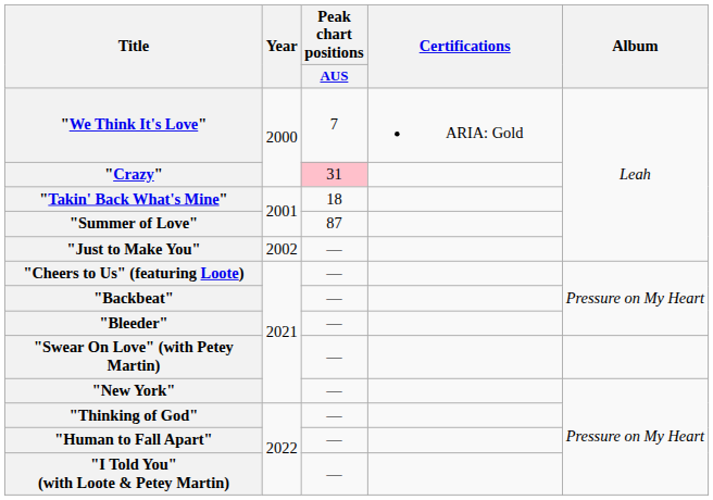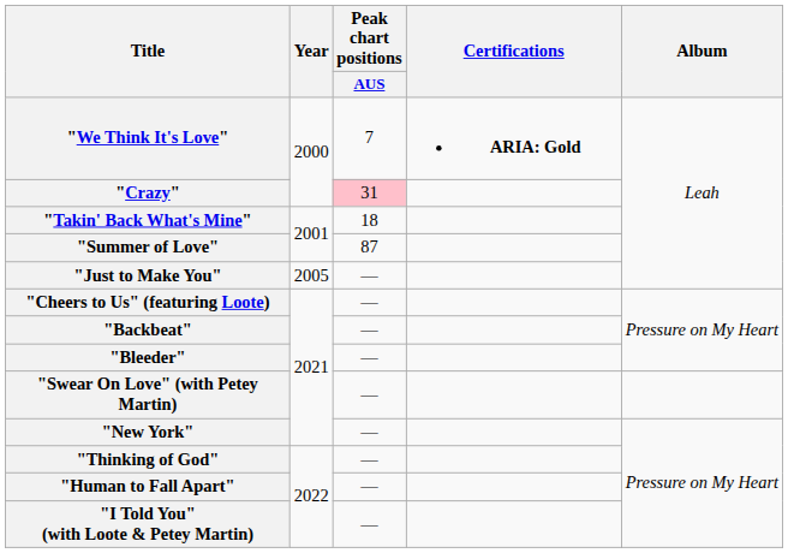 <table class="wikitable plainrowheaders" style="text-align:center;" border="1">
 <tr>
 <th scope="col" rowspan="2" style="width:16em;">Title</th>
 <th scope="col" rowspan="2">Year</th>
 <th scope="col" colspan="1">Peak chart positions</th>
 <th scope="col" rowspan="2" style="width:12em;"><a href='#'>Certifications</a></th>
 <th scope="col" rowspan="2">Album</th>
 </tr>
 <tr>
 <th scope="col" style="width:3em;font-size:90%;"><a href='#'>AUS</a><br></th>
 </tr>
 <tr>
 <th scope="row">"<a href='#'>We Think It's Love</a>"</th>
 <td rowspan="2">2000</td>
 <td>7</td>
-<td><br><ul><li>ARIA: Gold</li></ul></td>
+<td><strong><br><ul><li>ARIA: Gold</li></ul></strong></td>
 <td rowspan="5"><em>Leah</em></td>
 </tr>
 <tr>
 <th scope="row">"<a href='#'>Crazy</a>"</th>
 <td style="background: pink;">31</td>
 <td></td>
 </tr>
 <tr>
 <th scope="row">"<a href='#'>Takin' Back What's Mine</a>"</th>
 <td rowspan="2">2001</td>
 <td>18</td>
 <td></td>
 </tr>
 <tr>
 <th scope="row">"Summer of Love"</th>
 <td>87</td>
 <td></td>
 </tr>
 <tr>
 <th scope="row">"Just to Make You"</th>
-<td>2002</td>
+<td>2005</td>
 <td>—</td>
 <td></td>
 </tr>
 <tr>
 <th scope="row">"Cheers to Us" <span>(featuring <a href='#'>Loote</a>)</span></th>
 <td rowspan="5">2021</td>
 <td>—</td>
 <td></td>
 <td rowspan="3"><em>Pressure on My Heart</em></td>
 </tr>
 <tr>
 <th scope="row">"Backbeat"</th>
 <td>—</td>
 <td></td>
 </tr>
 <tr>
 <th scope="row">"Bleeder"</th>
 <td>—</td>
 <td></td>
 </tr>
 <tr>
 <th scope="row">"Swear On Love" <span>(with Petey Martin)</span></th>
 <td>—</td>
 <td></td>
 <td></td>
 </tr>
 <tr>
 <th scope="row">"New York"</th>
 <td>—</td>
 <td></td>
 <td rowspan="4"><em>Pressure on My Heart</em></td>
 </tr>
 <tr>
 <th scope="row">"Thinking of God"</th>
 <td rowspan="3">2022</td>
 <td>—</td>
 <td></td>
 </tr>
 <tr>
 <th scope="row">"Human to Fall Apart"</th>
 <td>—</td>
 <td></td>
 </tr>
 <tr>
 <th scope="row">"I Told You" <br><span>(with Loote & Petey Martin)</span></th>
 <td>—</td>
 </tr>
 </table>
